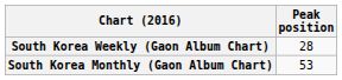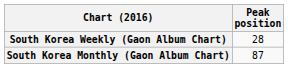 <table class="wikitable plainrowheaders" style="text-align:center;">
 <tr>
 <th>Chart (2016)</th>
 <th>Peak<br>position</th>
 </tr>
 <tr>
 <th scope="row">South Korea Weekly (Gaon Album Chart)</th>
 <td>28</td>
 </tr>
 <tr>
 <th scope="row">South Korea Monthly (Gaon Album Chart)</th>
-<td>53</td>
+<td>87</td>
 </tr>
 </table>
